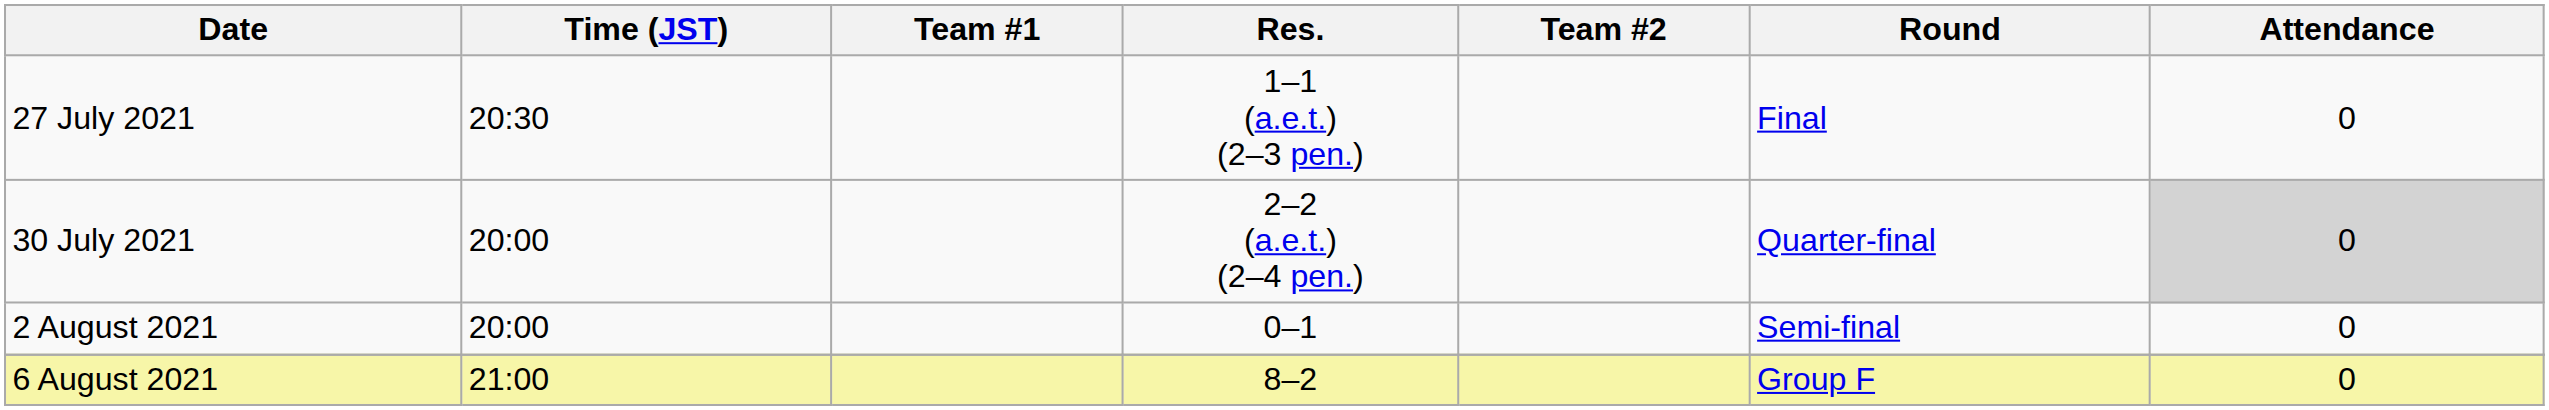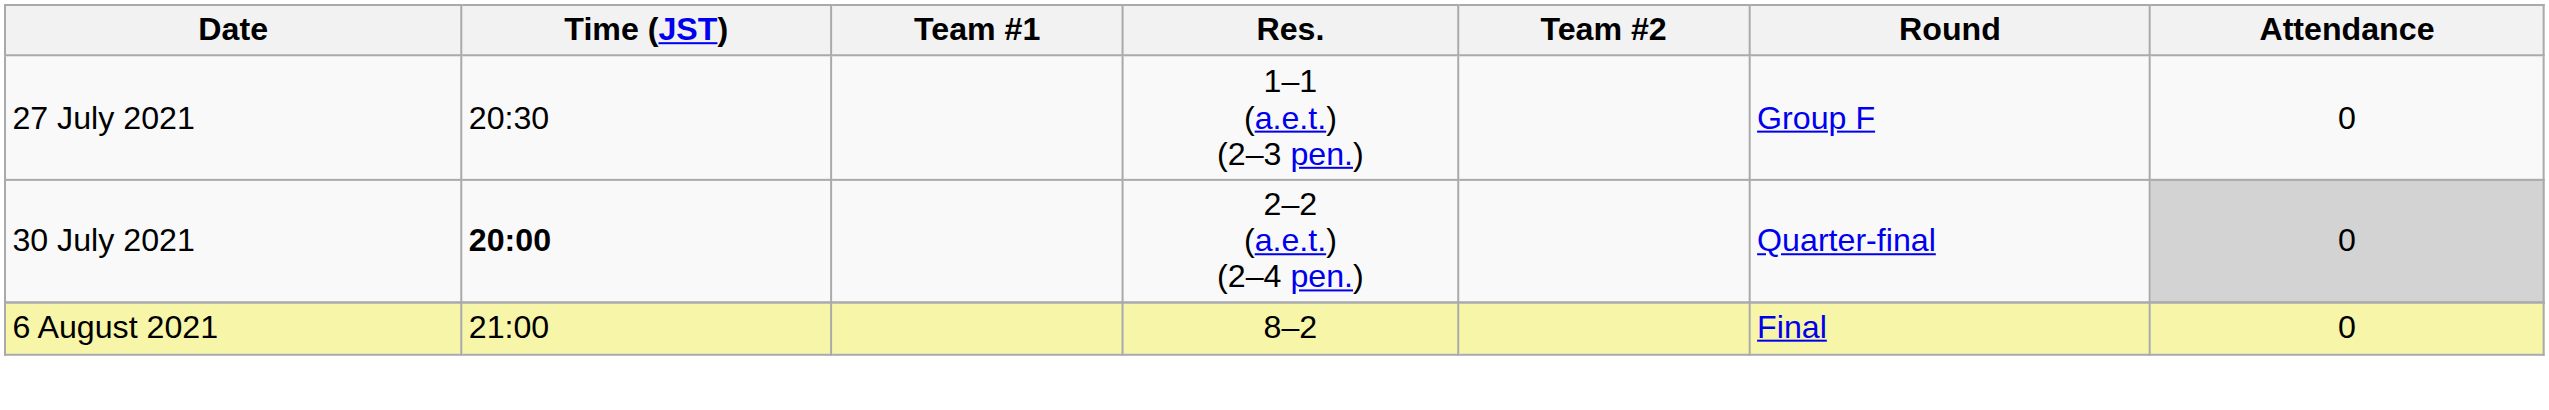 <table class="wikitable" style="text-align:left; width:100%;">
 <tr>
 <th>Date</th>
 <th>Time (<a href='#'>JST</a>)</th>
 <th>Team #1</th>
 <th>Res.</th>
 <th>Team #2</th>
 <th>Round</th>
 <th>Attendance</th>
 </tr>
 <tr>
 <td>27 July 2021</td>
 <td>20:30</td>
 <td><strong></strong></td>
 <td style="text-align:center;">1–1<br>(<a href='#'>a.e.t.</a>)<br>(2–3 <a href='#'>pen.</a>)</td>
 <td></td>
-<td><a href='#'>Final</a></td>
+<td><a href='#'>Group F</a></td>
 <td style="text-align:center;">0</td>
 </tr>
 <tr>
 <td>30 July 2021</td>
-<td>20:00</td>
+<td><strong>20:00</strong></td>
 <td></td>
 <td style="text-align:center;">2–2 <br>(<a href='#'>a.e.t.</a>)<br>(2–4 <a href='#'>pen.</a>)</td>
 <td><strong></strong></td>
 <td><a href='#'>Quarter-final</a></td>
 <td style="background: lightgrey; text-align:center;">0</td>
-</tr>
-<tr>
-<td>2 August 2021</td>
-<td>20:00</td>
-<td></td>
-<td style="text-align:center;">0–1</td>
-<td><strong></strong></td>
-<td><a href='#'>Semi-final</a></td>
-<td style="text-align:center;">0</td>
 </tr>
 <tr>
 </tr>
 <tr bgcolor=F7F6A8>
 <td>6 August 2021</td>
 <td>21:00</td>
 <td></td>
 <td style="text-align:center;">8–2</td>
 <td><strong></strong></td>
-<td><a href='#'>Group F</a></td>
+<td><a href='#'>Final</a></td>
 <td style="text-align:center;">0</td>
 </tr>
 </table>
